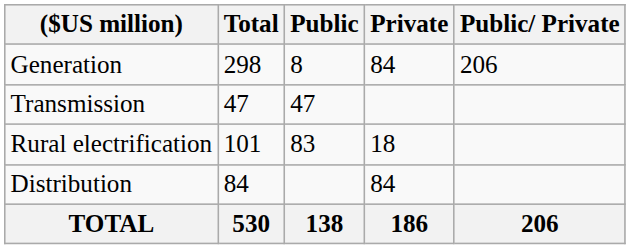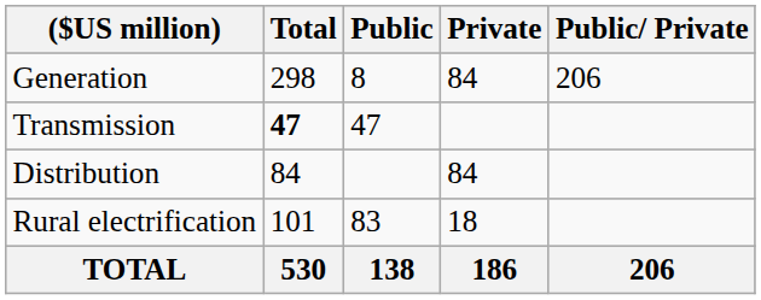 <table class="wikitable">
 <tr>
 <th>($US million)</th>
 <th>Total</th>
 <th>Public</th>
 <th>Private</th>
 <th>Public/ Private</th>
 </tr>
 <tr>
 <td>Generation</td>
 <td>298</td>
 <td>8</td>
 <td>84</td>
 <td>206</td>
 </tr>
 <tr>
 <td>Transmission</td>
-<td>47</td>
+<td><strong>47</strong></td>
 <td>47</td>
 <td></td>
+<td></td>
+</tr>
+<tr>
+<td>Distribution</td>
+<td>84</td>
+<td></td>
+<td>84</td>
 <td></td>
 </tr>
 <tr>
 <td>Rural electrification</td>
 <td>101</td>
 <td>83</td>
 <td>18</td>
 <td></td>
 </tr>
 <tr>
-<td>Distribution</td>
-<td>84</td>
-<td></td>
-<td>84</td>
-<td></td>
-</tr>
-<tr>
 <th>TOTAL</th>
 <th>530</th>
 <th>138</th>
 <th>186</th>
 <th>206</th>
 </tr>
 </table>
